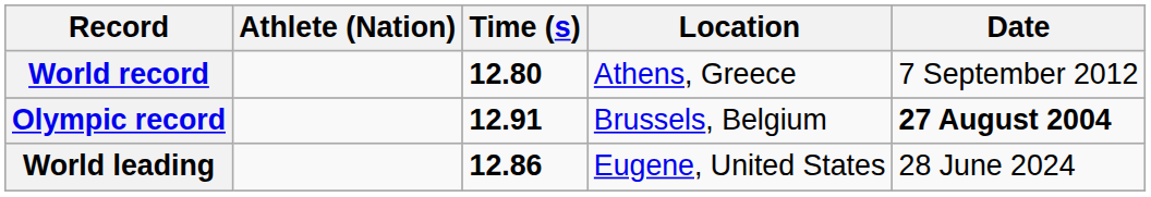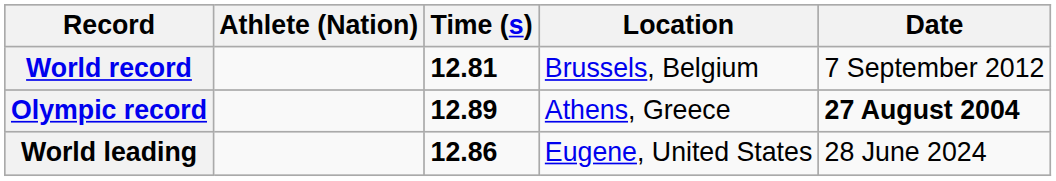 <table class="wikitable">
 <tr>
 <th scope="col">Record</th>
 <th scope="col">Athlete (Nation)</th>
 <th scope="col">Time (<a href='#'>s</a>)</th>
 <th scope="col">Location</th>
 <th scope="col">Date</th>
 </tr>
 <tr>
 <th scope="row"><a href='#'>World record</a></th>
 <td></td>
-<td><strong>12.80</strong></td>
-<td><a href='#'>Athens</a>, Greece</td>
+<td><strong>12.81</strong></td>
+<td><a href='#'>Brussels</a>, Belgium</td>
 <td>7 September 2012</td>
 </tr>
 <tr>
 <th scope="row"><a href='#'>Olympic record</a></th>
 <td></td>
-<td><strong>12.91</strong></td>
-<td><a href='#'>Brussels</a>, Belgium</td>
+<td><strong>12.89</strong></td>
+<td><a href='#'>Athens</a>, Greece</td>
 <td><strong>27 August 2004</strong></td>
 </tr>
 <tr>
 <th scope="row">World leading</th>
 <td></td>
 <td><strong>12.86</strong></td>
 <td><a href='#'>Eugene</a>, United States</td>
 <td>28 June 2024</td>
 </tr>
 </table>
